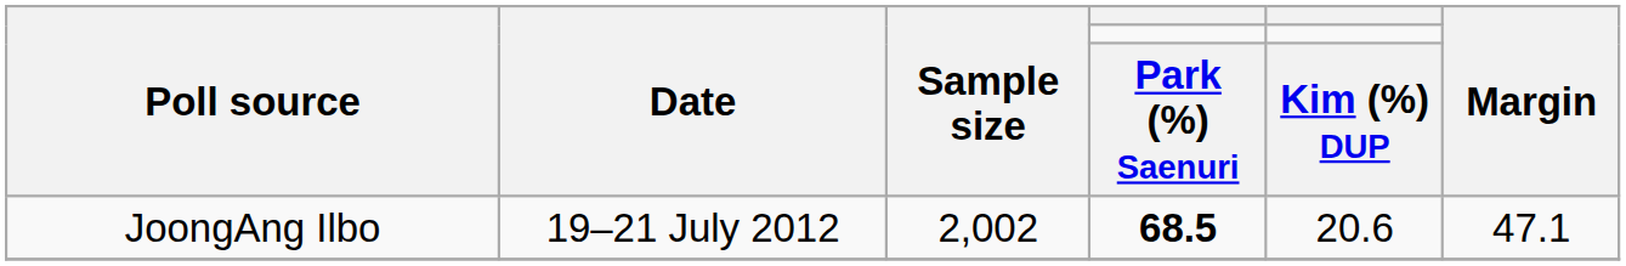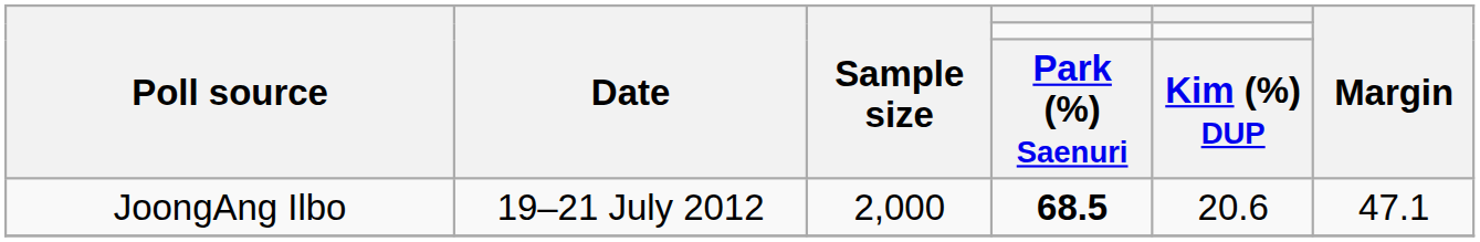 <table class="wikitable" style="text-align: center; font-size: 95%;">
 <tr>
 <th rowspan=3 width=180px>Poll source</th>
 <th rowspan=3 width=140px>Date</th>
 <th rowspan=3 width=70px>Sample size</th>
 <th width=60px></th>
 <th width=60px></th>
 <th rowspan=3 width=60px>Margin</th>
 </tr>
 <tr>
 <td bgcolor=></td>
 <td bgcolor=></td>
 </tr>
 <tr>
 <th><a href='#'>Park</a> (%)<br><small><a href='#'>Saenuri</a></small></th>
 <th><a href='#'>Kim</a> (%)<br><small><a href='#'>DUP</a></small></th>
 </tr>
 <tr>
 <td>JoongAng Ilbo</td>
 <td>19–21 July 2012</td>
-<td>2,002</td>
+<td>2,000</td>
 <td><strong>68.5</strong></td>
 <td>20.6</td>
 <td>47.1</td>
 </tr>
 <tr>
 </tr>
 </table>
